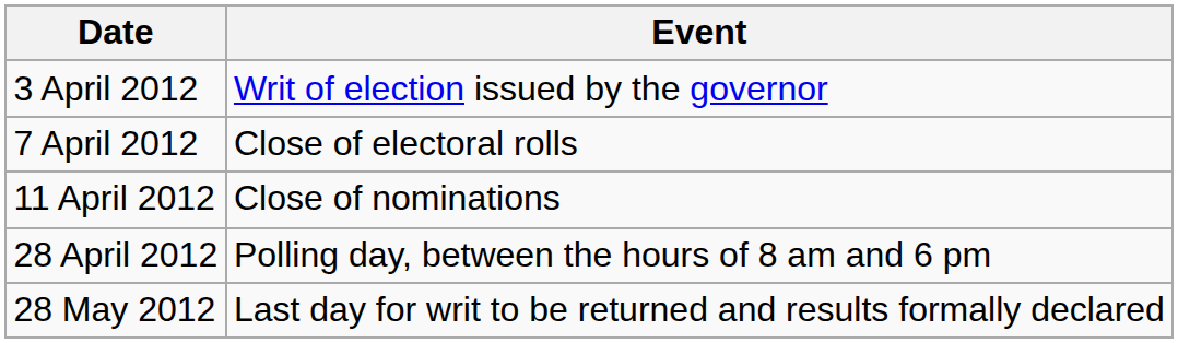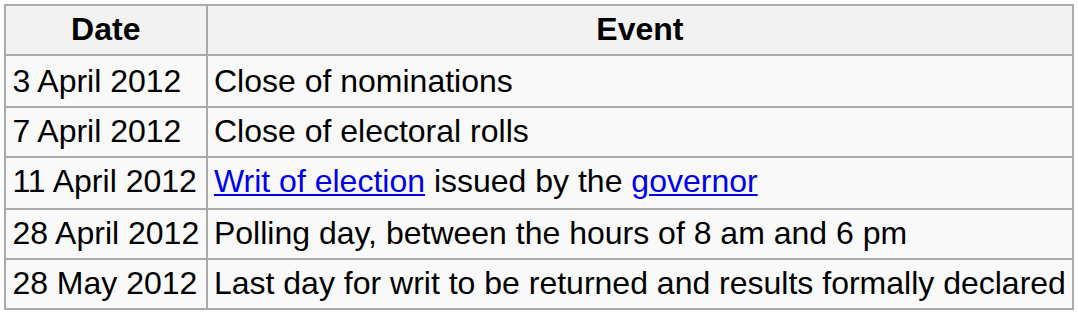 <table class="wikitable">
 <tr>
 <th>Date</th>
 <th>Event</th>
 </tr>
 <tr>
 <td>3 April 2012</td>
-<td><a href='#'>Writ of election</a> issued by the <a href='#'>governor</a></td>
+<td>Close of nominations</td>
 </tr>
 <tr>
 <td>7 April 2012</td>
 <td>Close of electoral rolls</td>
 </tr>
 <tr>
 <td>11 April 2012</td>
-<td>Close of nominations</td>
+<td><a href='#'>Writ of election</a> issued by the <a href='#'>governor</a></td>
 </tr>
 <tr>
 <td>28 April 2012</td>
 <td>Polling day, between the hours of 8 am and 6 pm</td>
 </tr>
 <tr>
 <td>28 May 2012</td>
 <td>Last day for writ to be returned and results formally declared</td>
 </tr>
 </table>
